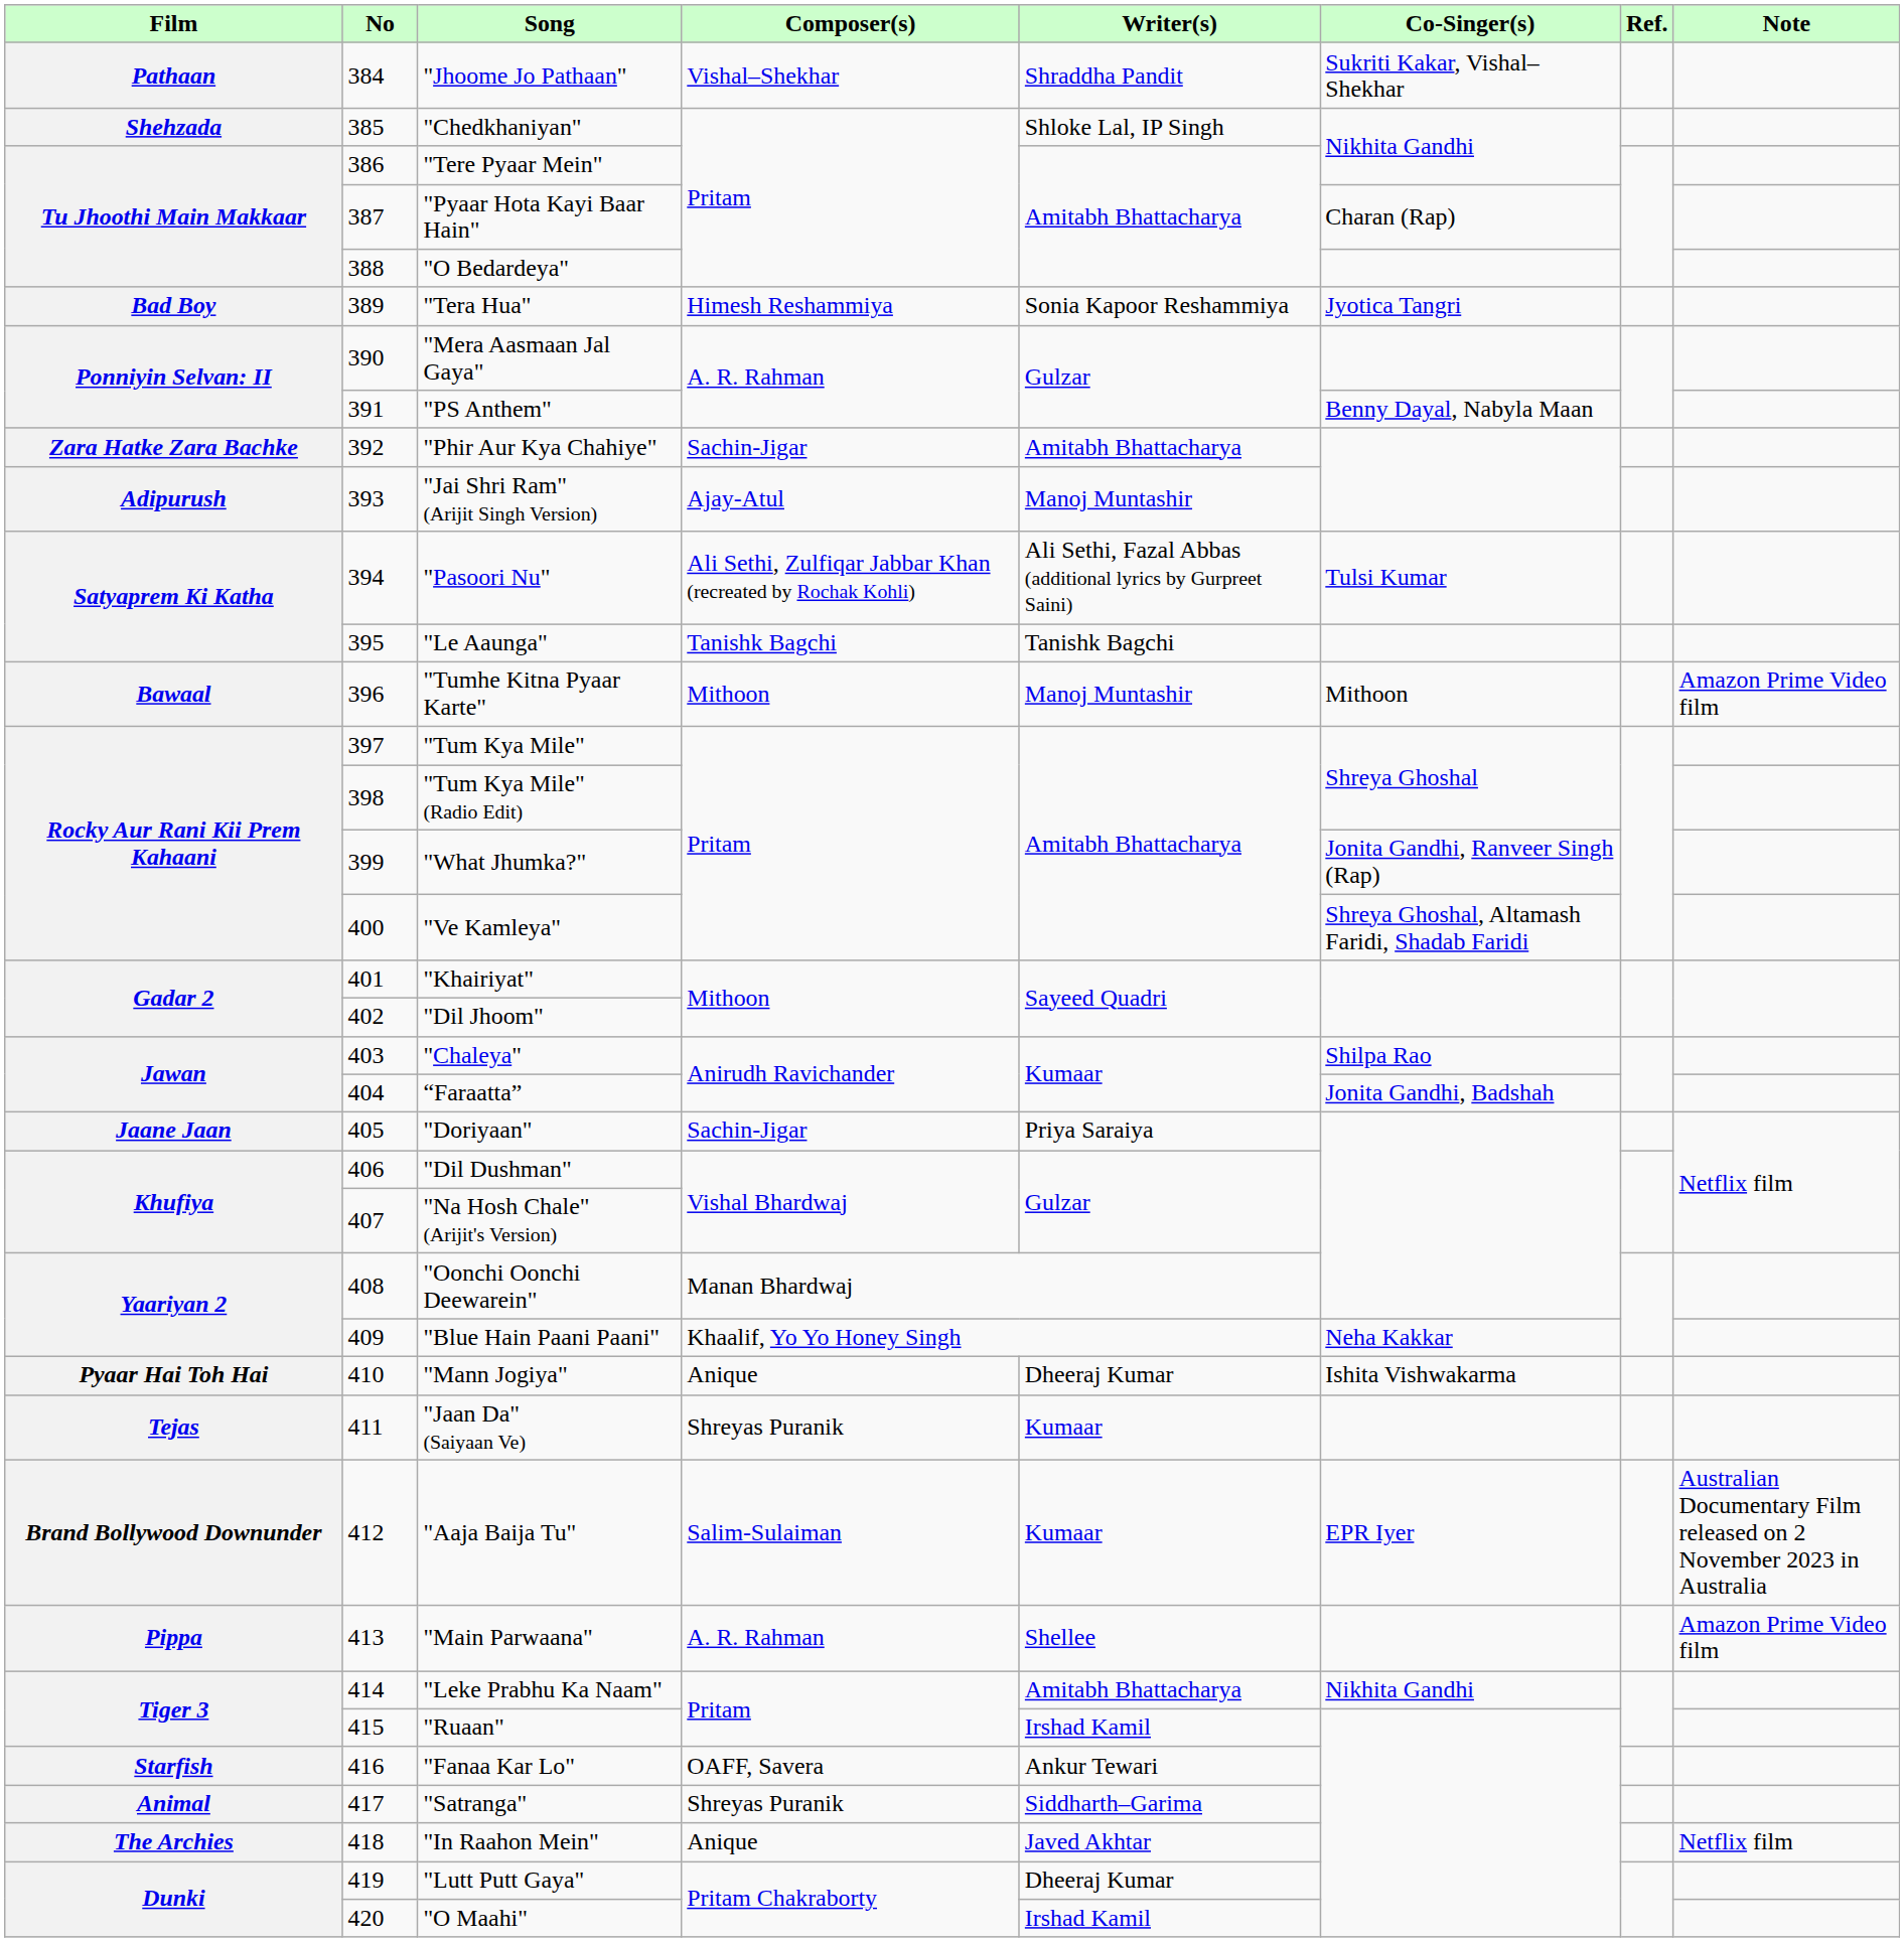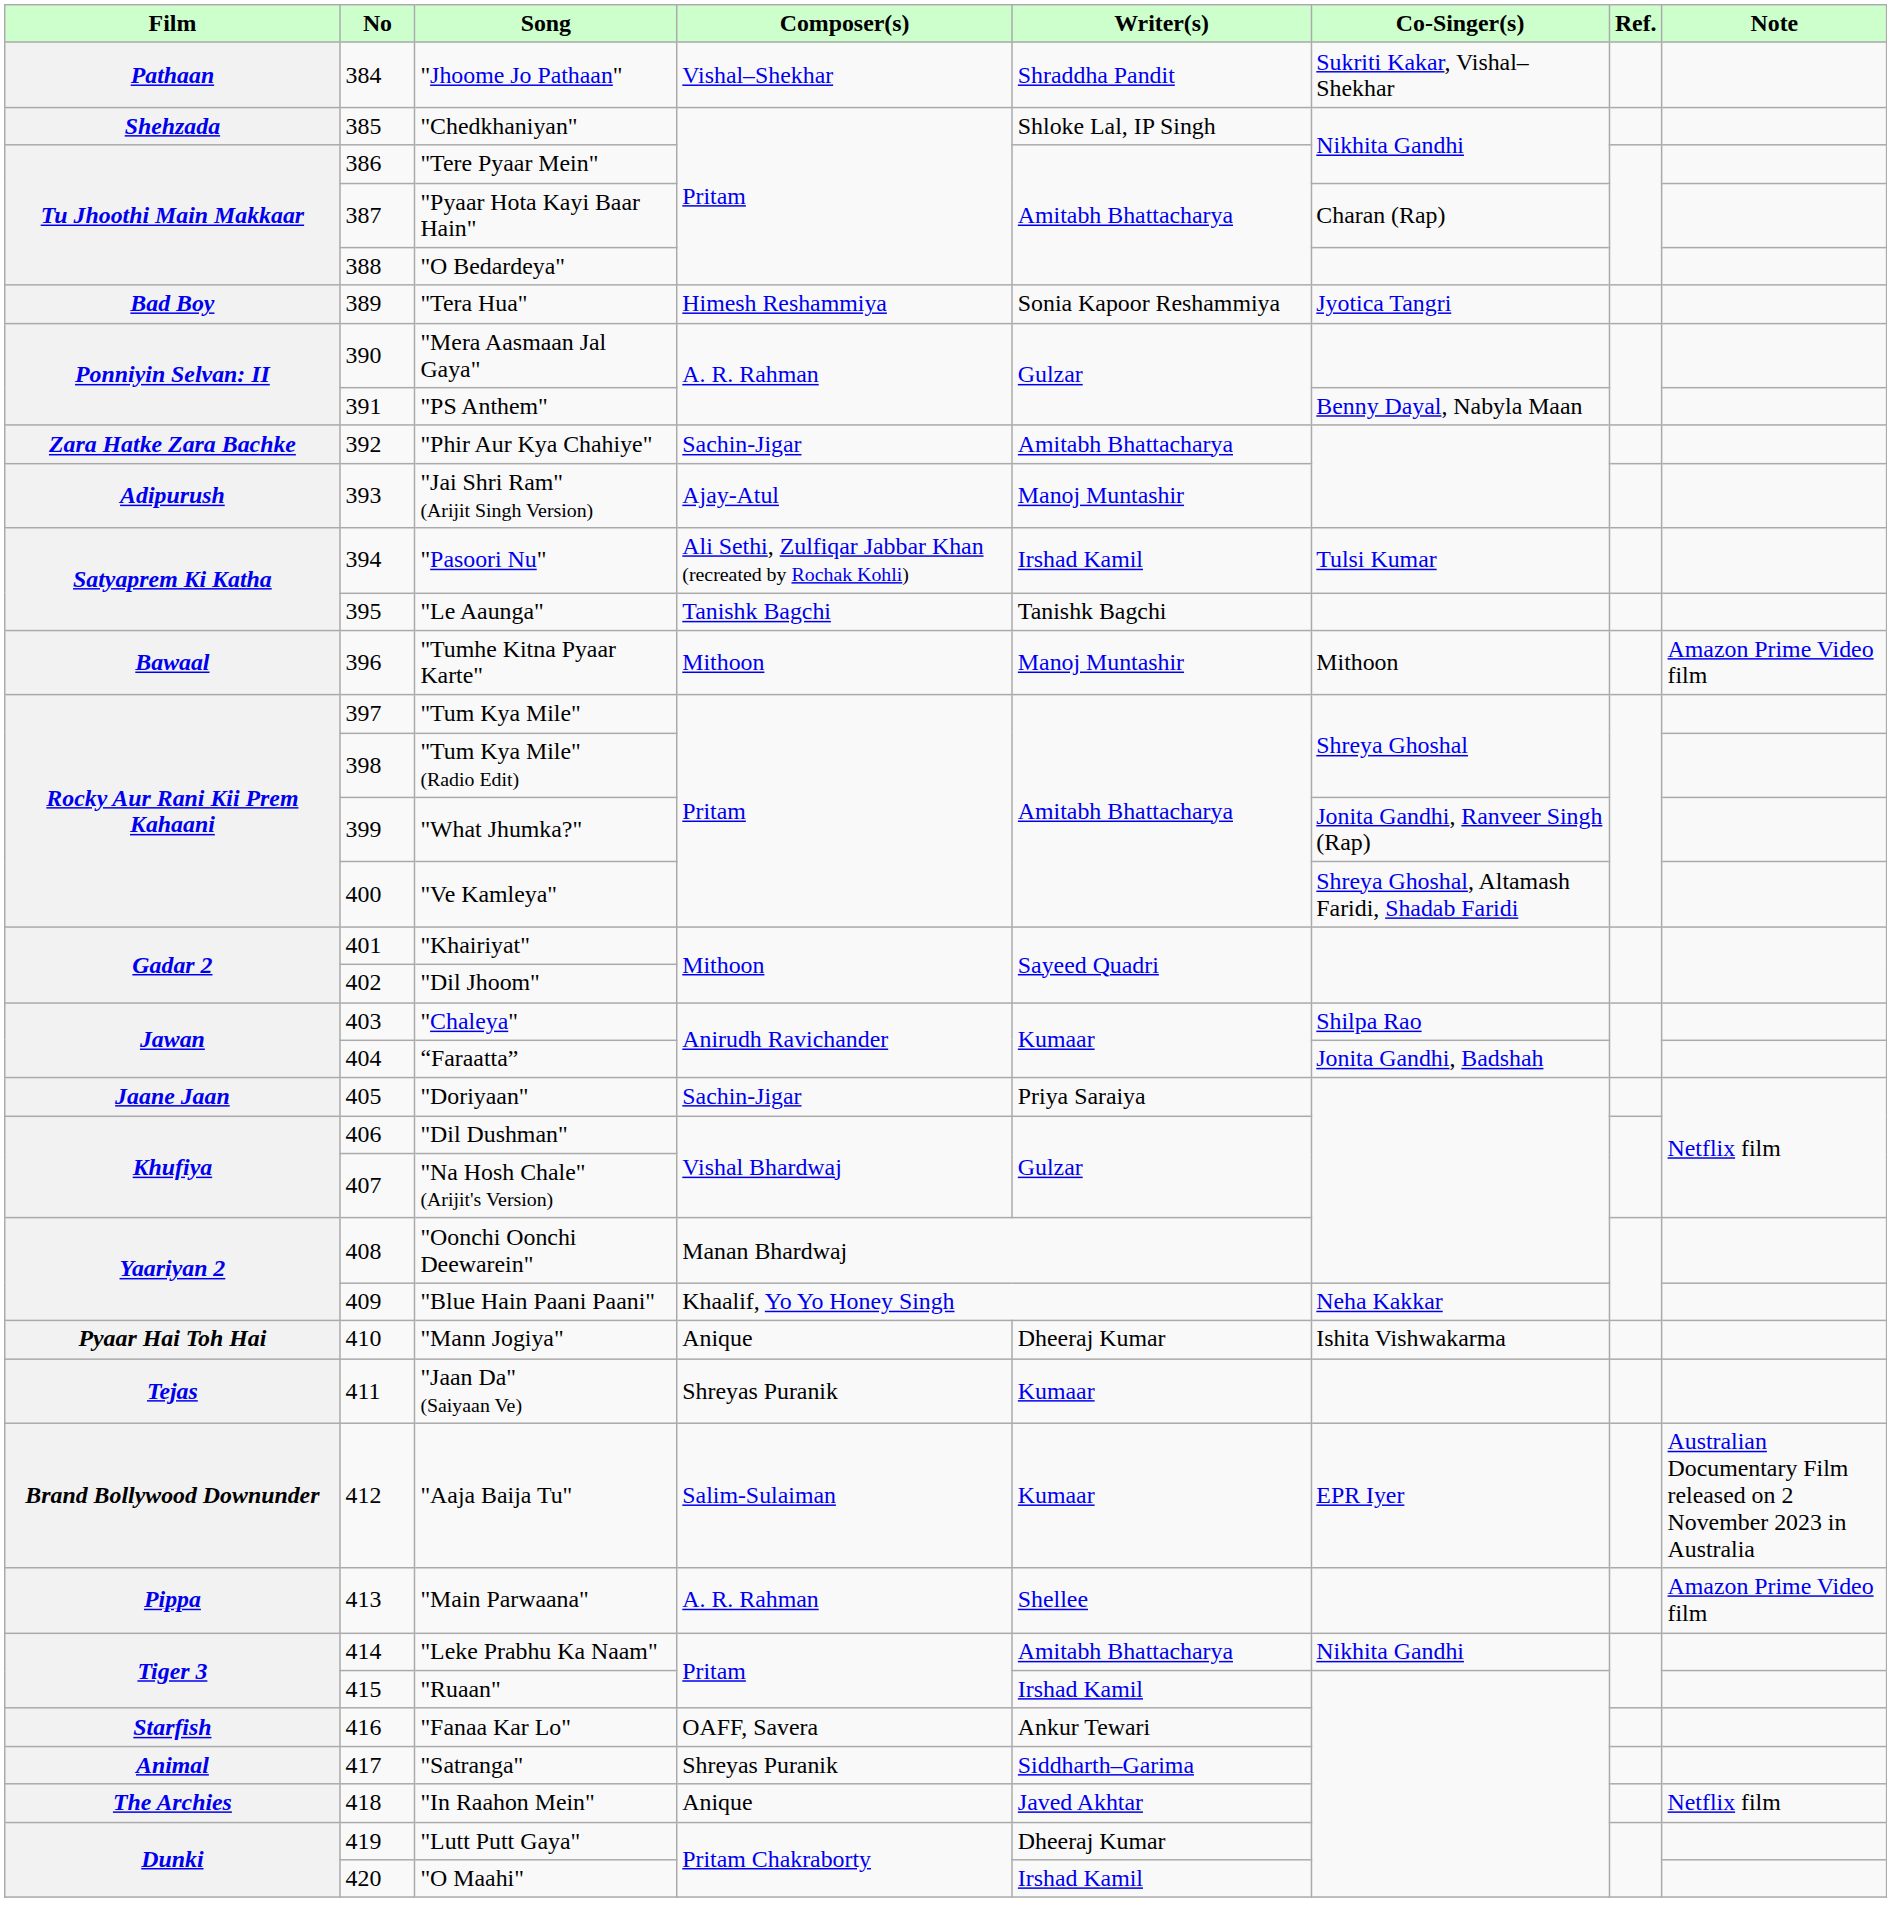 <table class="wikitable plainrowheaders" style="width:100%;" textcolor:#000;">
 <tr style="background:#cfc; text-align:center;">
 <td scope="col" style="width:18%;"><strong>Film</strong></td>
 <td scope="col" style="width:4%;"><strong>No</strong></td>
 <td scope="col" style="width:14%;"><strong>Song</strong></td>
 <td scope="col" style="width:18%;"><strong>Composer(s)</strong></td>
 <td scope="col" style="width:16%;"><strong>Writer(s)</strong></td>
 <td scope="col" style="width:16%;"><strong>Co-Singer(s)</strong></td>
 <td scope="col" style="width:2%;"><strong>Ref.</strong></td>
 <td scope="col" style="width:12%;"><strong>Note</strong></td>
 </tr>
 <tr>
 <th scope="row"><em><a href='#'>Pathaan</a></em></th>
 <td>384</td>
 <td>"<a href='#'>Jhoome Jo Pathaan</a>"</td>
 <td><a href='#'>Vishal–Shekhar</a></td>
 <td><a href='#'>Shraddha Pandit</a></td>
 <td><a href='#'>Sukriti Kakar</a>, Vishal–Shekhar</td>
 <td></td>
 <td></td>
 </tr>
 <tr>
 <th scope="row"><em><a href='#'>Shehzada</a></em></th>
 <td>385</td>
 <td>"Chedkhaniyan"</td>
 <td rowspan="4"><a href='#'>Pritam</a></td>
 <td>Shloke Lal, IP Singh</td>
 <td rowspan="2"><a href='#'>Nikhita Gandhi</a></td>
 <td></td>
 <td></td>
 </tr>
 <tr>
 <th rowspan="3" scope="row"><em><a href='#'>Tu Jhoothi Main Makkaar</a></em></th>
 <td>386</td>
 <td>"Tere Pyaar Mein"</td>
 <td rowspan="3"><a href='#'>Amitabh Bhattacharya</a></td>
 <td rowspan="3"></td>
 <td></td>
 </tr>
 <tr>
 <td>387</td>
 <td>"Pyaar Hota Kayi Baar Hain"</td>
 <td>Charan (Rap)</td>
 <td></td>
 </tr>
 <tr>
 <td>388</td>
 <td>"O Bedardeya"</td>
 <td></td>
 <td></td>
 </tr>
 <tr>
 <th scope="row"><em><a href='#'>Bad Boy</a></em></th>
 <td>389</td>
 <td>"Tera Hua"</td>
 <td><a href='#'>Himesh Reshammiya</a></td>
 <td>Sonia Kapoor Reshammiya</td>
 <td><a href='#'>Jyotica Tangri</a></td>
 <td></td>
 <td></td>
 </tr>
 <tr>
 <th rowspan="2" scope="row"><em><a href='#'>Ponniyin Selvan: II</a></em></th>
 <td>390</td>
 <td>"Mera Aasmaan Jal Gaya"</td>
 <td rowspan="2"><a href='#'>A. R. Rahman</a></td>
 <td rowspan="2"><a href='#'>Gulzar</a></td>
 <td></td>
 <td rowspan="2"></td>
 <td></td>
 </tr>
 <tr>
 <td>391</td>
 <td>"PS Anthem"</td>
 <td><a href='#'>Benny Dayal</a>, Nabyla Maan</td>
 <td></td>
 </tr>
 <tr>
 <th scope="row"><em><a href='#'>Zara Hatke Zara Bachke</a></em></th>
 <td>392</td>
 <td>"Phir Aur Kya Chahiye"</td>
 <td><a href='#'>Sachin-Jigar</a></td>
 <td><a href='#'>Amitabh Bhattacharya</a></td>
 <td rowspan="2"></td>
 <td></td>
 <td></td>
 </tr>
 <tr>
 <th scope="row"><em><a href='#'>Adipurush</a></em></th>
 <td>393</td>
 <td>"Jai Shri Ram"<br><small>(Arijit Singh Version)</small></td>
 <td><a href='#'>Ajay-Atul</a></td>
 <td><a href='#'>Manoj Muntashir</a></td>
 <td></td>
 <td></td>
 </tr>
 <tr>
 <th rowspan="2" scope="row"><em><a href='#'>Satyaprem Ki Katha</a></em></th>
 <td>394</td>
 <td>"<a href='#'>Pasoori Nu</a>"</td>
 <td><a href='#'>Ali Sethi</a>, <a href='#'>Zulfiqar Jabbar Khan</a><br><small>(recreated by <a href='#'>Rochak Kohli</a>)</small></td>
-<td>Ali Sethi, Fazal Abbas<br><small>(additional lyrics by Gurpreet Saini)</small></td>
+<td><a href='#'>Irshad Kamil</a></td>
 <td><a href='#'>Tulsi Kumar</a></td>
 <td></td>
 <td></td>
 </tr>
 <tr>
 <td>395</td>
 <td>"Le Aaunga"</td>
 <td><a href='#'>Tanishk Bagchi</a></td>
 <td>Tanishk Bagchi</td>
 <td></td>
 <td></td>
 <td></td>
 </tr>
 <tr>
 <th scope="row"><em><a href='#'>Bawaal</a></em></th>
 <td>396</td>
 <td>"Tumhe Kitna Pyaar Karte"</td>
 <td><a href='#'>Mithoon</a></td>
 <td><a href='#'>Manoj Muntashir</a></td>
 <td>Mithoon</td>
 <td></td>
 <td><a href='#'>Amazon Prime Video</a> film</td>
 </tr>
 <tr>
 <th rowspan="4" scope="row"><em><a href='#'>Rocky Aur Rani Kii Prem Kahaani</a></em></th>
 <td>397</td>
 <td>"Tum Kya Mile"</td>
 <td rowspan="4"><a href='#'>Pritam</a></td>
 <td rowspan="4"><a href='#'>Amitabh Bhattacharya</a></td>
 <td rowspan="2"><a href='#'>Shreya Ghoshal</a></td>
 <td rowspan="4"></td>
 <td></td>
 </tr>
 <tr>
 <td>398</td>
 <td>"Tum Kya Mile"<br><small>(Radio Edit)</small></td>
 <td></td>
 </tr>
 <tr>
 <td>399</td>
 <td>"What Jhumka?"</td>
 <td><a href='#'>Jonita Gandhi</a>, <a href='#'>Ranveer Singh</a> (Rap)</td>
 <td></td>
 </tr>
 <tr>
 <td>400</td>
 <td>"Ve Kamleya"</td>
 <td><a href='#'>Shreya Ghoshal</a>, Altamash Faridi, <a href='#'>Shadab Faridi</a></td>
 <td></td>
 </tr>
 <tr>
 <th rowspan="2" scope="row"><em><a href='#'>Gadar 2</a></em></th>
 <td>401</td>
 <td>"Khairiyat"</td>
 <td rowspan="2"><a href='#'>Mithoon</a></td>
 <td rowspan="2"><a href='#'>Sayeed Quadri</a></td>
 <td rowspan="2"></td>
 <td rowspan="2"></td>
 <td rowspan="2"></td>
 </tr>
 <tr>
 <td>402</td>
 <td>"Dil Jhoom"</td>
 </tr>
 <tr>
 <th rowspan="2" scope="row"><em><a href='#'>Jawan</a></em></th>
 <td>403</td>
 <td>"<a href='#'>Chaleya</a>"</td>
 <td rowspan="2"><a href='#'>Anirudh Ravichander</a></td>
 <td rowspan="2"><a href='#'>Kumaar</a></td>
 <td><a href='#'>Shilpa Rao</a></td>
 <td rowspan="2"></td>
 <td></td>
 </tr>
 <tr>
 <td>404</td>
 <td>“Faraatta”</td>
 <td><a href='#'>Jonita Gandhi</a>, <a href='#'>Badshah</a></td>
 <td></td>
 </tr>
 <tr>
 <th scope="row"><em><a href='#'>Jaane Jaan</a></em></th>
 <td>405</td>
 <td>"Doriyaan"</td>
 <td><a href='#'>Sachin-Jigar</a></td>
 <td>Priya Saraiya</td>
 <td rowspan="4"></td>
 <td></td>
 <td rowspan=3><a href='#'>Netflix</a> film</td>
 </tr>
 <tr>
 <th rowspan="2" scope="row"><em><a href='#'>Khufiya</a></em></th>
 <td>406</td>
 <td>"Dil Dushman"</td>
 <td rowspan="2"><a href='#'>Vishal Bhardwaj</a></td>
 <td rowspan="2"><a href='#'>Gulzar</a></td>
 <td rowspan="2"></td>
 </tr>
 <tr>
 <td>407</td>
 <td>"Na Hosh Chale"<br><small>(Arijit's Version)</small></td>
 </tr>
 <tr>
 <th rowspan="2" scope="row"><em><a href='#'>Yaariyan 2</a></em></th>
 <td>408</td>
 <td>"Oonchi Oonchi Deewarein"</td>
 <td colspan="2">Manan Bhardwaj</td>
 <td rowspan="2"></td>
 <td></td>
 </tr>
 <tr>
 <td>409</td>
 <td>"Blue Hain Paani Paani"</td>
 <td colspan="2">Khaalif, <a href='#'>Yo Yo Honey Singh</a></td>
 <td><a href='#'>Neha Kakkar</a></td>
 <td></td>
 </tr>
 <tr>
 <th scope="row"><em>Pyaar Hai Toh Hai</em></th>
 <td>410</td>
 <td>"Mann Jogiya"</td>
 <td>Anique</td>
 <td>Dheeraj Kumar</td>
 <td>Ishita Vishwakarma</td>
 <td></td>
 <td></td>
 </tr>
 <tr>
 <th scope="row"><em><a href='#'>Tejas</a></em></th>
 <td>411</td>
 <td>"Jaan Da"<br><small>(Saiyaan Ve)</small></td>
 <td>Shreyas Puranik</td>
 <td><a href='#'>Kumaar</a></td>
 <td></td>
 <td></td>
 <td></td>
 </tr>
 <tr>
 <th scope="row"><em>Brand Bollywood Downunder</em></th>
 <td>412</td>
 <td>"Aaja Baija Tu"</td>
 <td><a href='#'>Salim-Sulaiman</a></td>
 <td><a href='#'>Kumaar</a></td>
 <td><a href='#'>EPR Iyer</a></td>
 <td></td>
 <td><a href='#'>Australian</a> Documentary Film released on 2 November 2023 in Australia</td>
 </tr>
 <tr>
 <th scope="row"><em><a href='#'>Pippa</a></em></th>
 <td>413</td>
 <td>"Main Parwaana"</td>
 <td><a href='#'>A. R. Rahman</a></td>
 <td><a href='#'>Shellee</a></td>
 <td></td>
 <td></td>
 <td><a href='#'>Amazon Prime Video</a> film</td>
 </tr>
 <tr>
 <th scope="row" rowspan="2"><em><a href='#'>Tiger 3</a></em></th>
 <td>414</td>
 <td>"Leke Prabhu Ka Naam"</td>
 <td rowspan="2"><a href='#'>Pritam</a></td>
 <td><a href='#'>Amitabh Bhattacharya</a></td>
 <td><a href='#'>Nikhita Gandhi</a></td>
 <td rowspan="2"></td>
 <td></td>
 </tr>
 <tr>
 <td>415</td>
 <td>"Ruaan"</td>
 <td><a href='#'>Irshad Kamil</a></td>
 <td rowspan=6></td>
 <td></td>
 </tr>
 <tr>
 <th scope="row"><em><a href='#'>Starfish</a></em></th>
 <td>416</td>
 <td>"Fanaa Kar Lo"</td>
 <td>OAFF, Savera</td>
 <td>Ankur Tewari</td>
 <td></td>
 <td></td>
 </tr>
 <tr>
 <th scope="row"><em><a href='#'>Animal</a></em></th>
 <td>417</td>
 <td>"Satranga"</td>
 <td>Shreyas Puranik</td>
 <td><a href='#'>Siddharth–Garima</a></td>
 <td></td>
 <td></td>
 </tr>
 <tr>
 <th scope="row"><em><a href='#'>The Archies</a></em></th>
 <td>418</td>
 <td>"In Raahon Mein"</td>
 <td>Anique</td>
 <td><a href='#'>Javed Akhtar</a></td>
 <td></td>
 <td><a href='#'>Netflix</a> film</td>
 </tr>
 <tr>
 <th scope="row" rowspan=2><em><a href='#'>Dunki</a></em></th>
 <td>419</td>
 <td>"Lutt Putt Gaya"</td>
 <td rowspan=2><a href='#'>Pritam Chakraborty</a></td>
 <td>Dheeraj Kumar</td>
 <td rowspan=2></td>
 <td></td>
 </tr>
 <tr>
 <td>420</td>
 <td>"O Maahi"</td>
 <td><a href='#'>Irshad Kamil</a></td>
 <td></td>
 </tr>
 </table>
